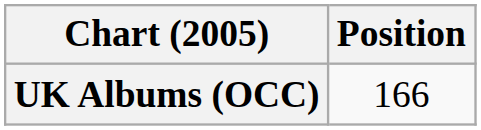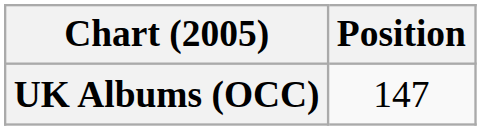 <table class="wikitable plainrowheaders" style="text-align:center;">
 <tr>
 <th scope="col">Chart (2005)</th>
 <th scope="col">Position</th>
 </tr>
 <tr>
 <th scope="row">UK Albums (OCC)</th>
-<td>166</td>
+<td>147</td>
 </tr>
 </table>
